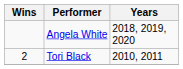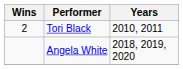 <table class="wikitable sortable">
 <tr>
 <th scope="col" width="55">Wins</th>
 <th scope="col" align="center">Performer</th>
 <th scope="col" width="100">Years</th>
 </tr>
 <tr>
+<td rowspan=1 style="text-align:center;">2</td>
+<td><a href='#'>Tori Black</a></td>
+<td>2010, 2011</td>
+</tr>
+<tr>
 <td></td>
 <td><a href='#'>Angela White</a></td>
 <td>2018, 2019, 2020</td>
 </tr>
 <tr>
-<td rowspan=1 style="text-align:center;">2</td>
-<td><a href='#'>Tori Black</a></td>
-<td>2010, 2011</td>
-</tr>
-<tr>
 </tr>
 </table>
